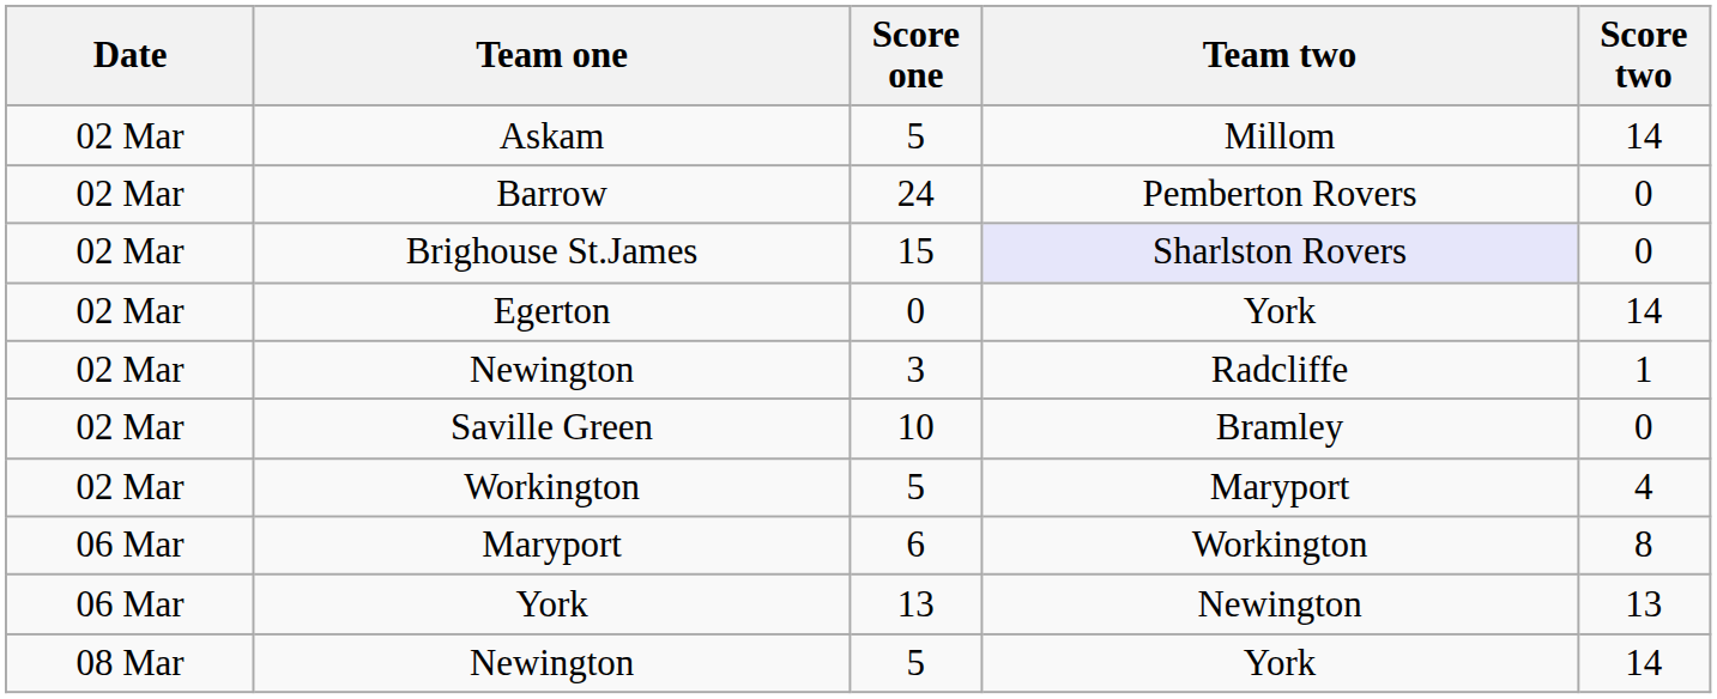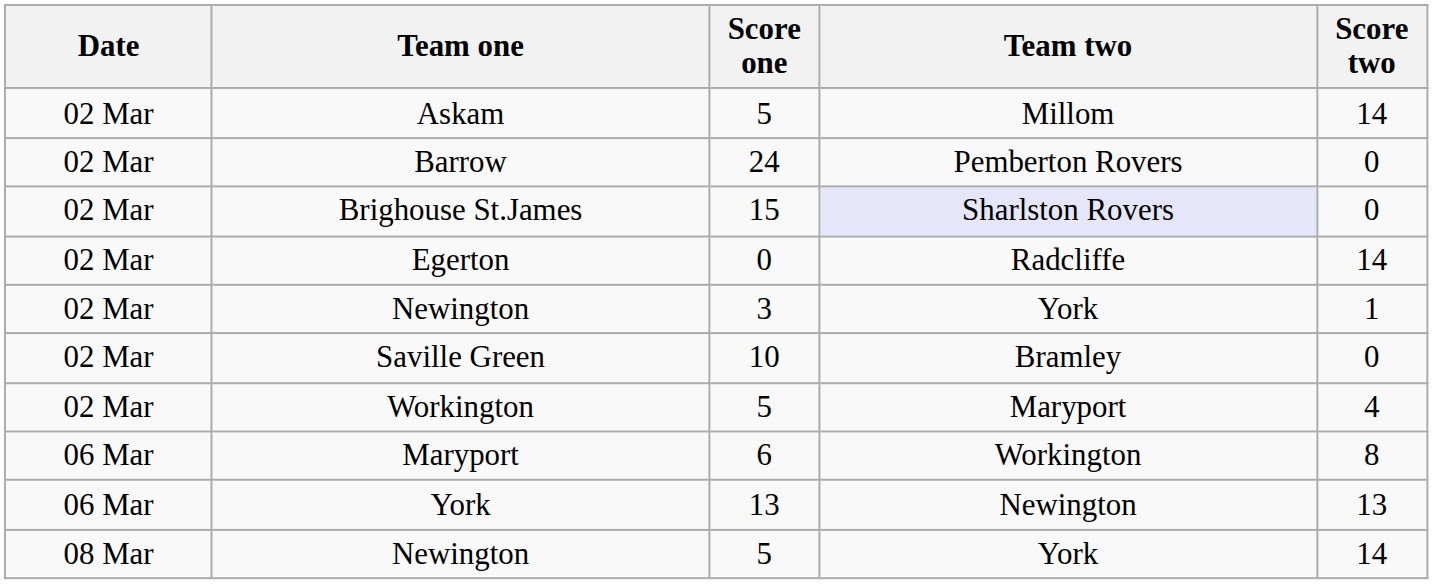 <table class="wikitable" style="text-align: center">
 <tr>
 <th width=100>Date</th>
 <th width=250>Team one</th>
 <th width=50>Score one</th>
 <th width=250>Team two</th>
 <th width=50>Score two</th>
 </tr>
 <tr>
 <td>02 Mar</td>
 <td>Askam</td>
 <td>5</td>
 <td>Millom</td>
 <td>14</td>
 </tr>
 <tr>
 <td>02 Mar</td>
 <td>Barrow</td>
 <td>24</td>
 <td>Pemberton Rovers</td>
 <td>0</td>
 </tr>
 <tr>
 <td>02 Mar</td>
 <td>Brighouse St.James</td>
 <td>15</td>
 <td style="background: lavender;">Sharlston Rovers</td>
 <td>0</td>
 </tr>
 <tr>
 <td>02 Mar</td>
 <td>Egerton</td>
 <td>0</td>
-<td>York</td>
+<td>Radcliffe</td>
 <td>14</td>
 </tr>
 <tr>
 <td>02 Mar</td>
 <td>Newington</td>
 <td>3</td>
-<td>Radcliffe</td>
+<td>York</td>
 <td>1</td>
 </tr>
 <tr>
 <td>02 Mar</td>
 <td>Saville Green</td>
 <td>10</td>
 <td>Bramley</td>
 <td>0</td>
 </tr>
 <tr>
 <td>02 Mar</td>
 <td>Workington</td>
 <td>5</td>
 <td>Maryport</td>
 <td>4</td>
 </tr>
 <tr>
 <td>06 Mar</td>
 <td>Maryport</td>
 <td>6</td>
 <td>Workington</td>
 <td>8</td>
 </tr>
 <tr>
 <td>06 Mar</td>
 <td>York</td>
 <td>13</td>
 <td>Newington</td>
 <td>13</td>
 </tr>
 <tr>
 <td>08 Mar</td>
 <td>Newington</td>
 <td>5</td>
 <td>York</td>
 <td>14</td>
 </tr>
 </table>
